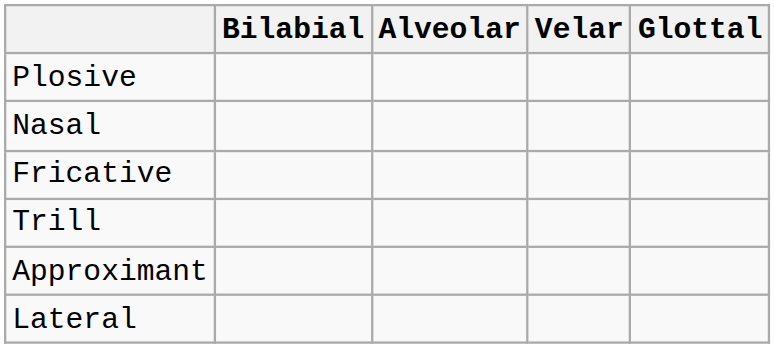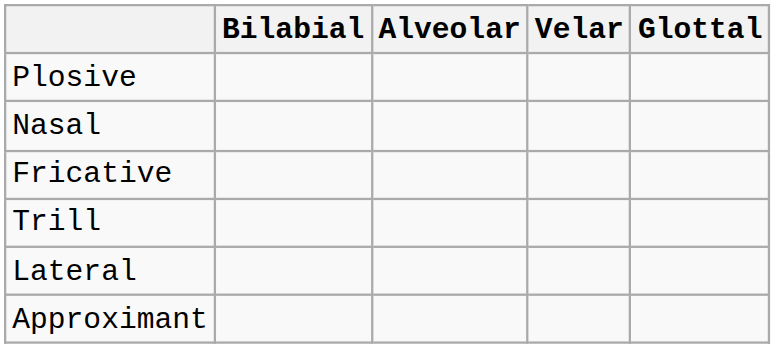 <table class="wikitable">
 <tr>
 <th></th>
 <th>Bilabial</th>
 <th>Alveolar</th>
 <th>Velar</th>
 <th>Glottal</th>
 </tr>
 <tr>
 <td>Plosive</td>
 <td>    </td>
 <td>     </td>
 <td>    </td>
 <td></td>
 </tr>
 <tr>
 <td>Nasal</td>
 <td></td>
 <td></td>
 <td></td>
 <td></td>
 </tr>
 <tr>
 <td>Fricative</td>
 <td></td>
 <td></td>
 <td></td>
 <td></td>
 </tr>
 <tr>
 <td>Trill</td>
 <td></td>
 <td></td>
 <td></td>
 <td></td>
 </tr>
 <tr>
+<td>Lateral</td>
+<td></td>
+<td></td>
+<td></td>
+<td></td>
+</tr>
+<tr>
 <td>Approximant</td>
 <td></td>
 <td></td>
 <td></td>
 <td></td>
 </tr>
-<tr>
-<td>Lateral</td>
-<td></td>
-<td></td>
-<td></td>
-<td></td>
-</tr>
 </table>
